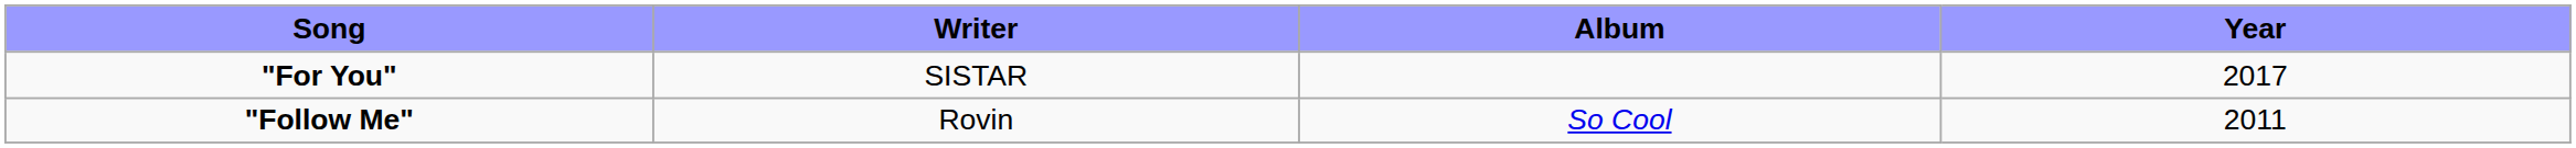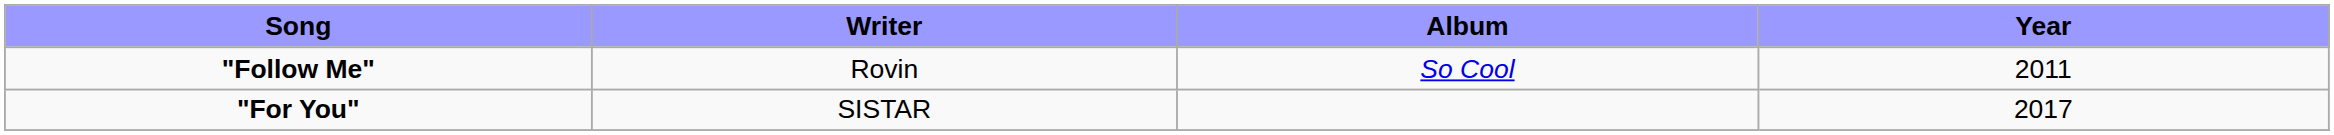 <table class="wikitable" style="margin:0.5em auto; clear:both; font-size:.9em; text-align:center; width:100%">
 <tr>
 <th style="width:500px; background:#99f;">Song</th>
 <th style="width:500px; background:#99f;">Writer</th>
 <th style="width:500px; background:#99f;">Album</th>
 <th style="width:500px; background:#99f;">Year</th>
 </tr>
 <tr>
+<td><strong>"Follow Me"</strong></td>
+<td>Rovin</td>
+<td><em><a href='#'>So Cool</a></em></td>
+<td>2011</td>
+</tr>
+<tr>
 <td><strong>"For You"</strong></td>
 <td>SISTAR</td>
 <td></td>
 <td>2017</td>
 </tr>
-<tr>
-<td><strong>"Follow Me"</strong></td>
-<td>Rovin</td>
-<td><em><a href='#'>So Cool</a></em></td>
-<td>2011</td>
-</tr>
 </table>
